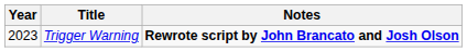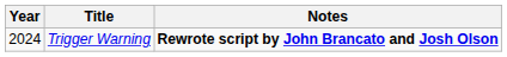 <table class="wikitable plainrowheaders">
 <tr>
 <th>Year</th>
 <th>Title</th>
 <th>Notes</th>
 </tr>
 <tr>
-<td>2023</td>
+<td>2024</td>
 <td><em><a href='#'>Trigger Warning</a></em></td>
 <td><strong>Rewrote script by <a href='#'>John Brancato</a> and <a href='#'>Josh Olson</a></strong></td>
 </tr>
 </table>
